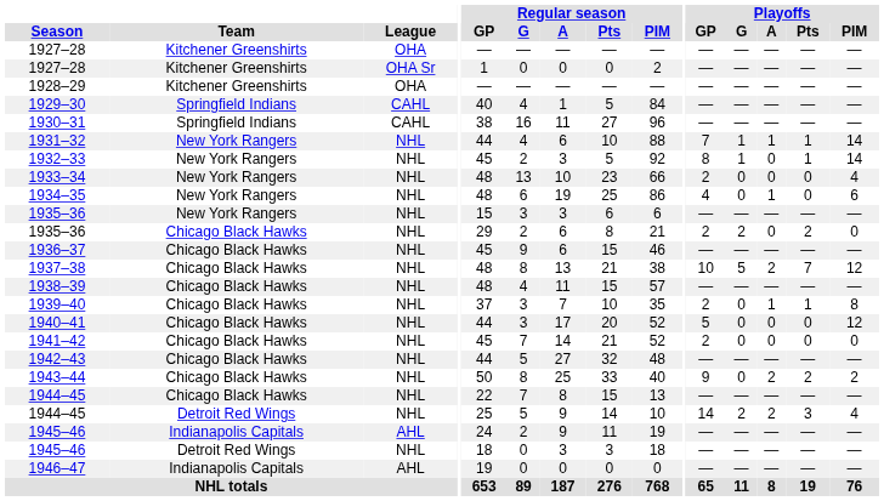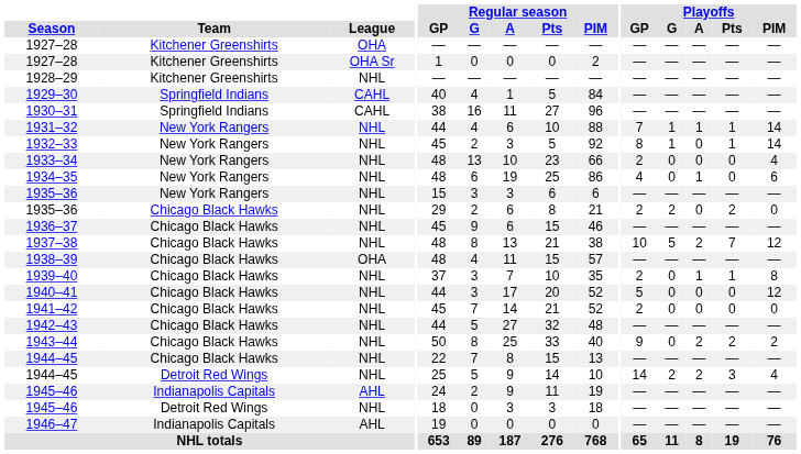 <table border="0" cellpadding="1" cellspacing="0" style="text-align:center; width:60em">
 <tr bgcolor="#e0e0e0">
 <th colspan="3" bgcolor="#ffffff"></th>
 <th rowspan="100" bgcolor="#ffffff"></th>
 <th colspan="5"><a href='#'>Regular season</a></th>
 <th rowspan="100" bgcolor="#ffffff"></th>
 <th colspan="5"><a href='#'>Playoffs</a></th>
 </tr>
 <tr bgcolor="#e0e0e0">
 <th><a href='#'>Season</a></th>
 <th>Team</th>
 <th>League</th>
 <th>GP</th>
 <th><a href='#'>G</a></th>
 <th><a href='#'>A</a></th>
 <th><a href='#'>Pts</a></th>
 <th><a href='#'>PIM</a></th>
 <th>GP</th>
 <th>G</th>
 <th>A</th>
 <th>Pts</th>
 <th>PIM</th>
 </tr>
 <tr>
 <td>1927–28</td>
 <td><a href='#'>Kitchener Greenshirts</a></td>
 <td><a href='#'>OHA</a></td>
 <td>—</td>
 <td>—</td>
 <td>—</td>
 <td>—</td>
 <td>—</td>
 <td>—</td>
 <td>—</td>
 <td>—</td>
 <td>—</td>
 <td>—</td>
 </tr>
 <tr bgcolor="#f0f0f0">
 <td>1927–28</td>
 <td>Kitchener Greenshirts</td>
 <td><a href='#'>OHA Sr</a></td>
 <td>1</td>
 <td>0</td>
 <td>0</td>
 <td>0</td>
 <td>2</td>
 <td>—</td>
 <td>—</td>
 <td>—</td>
 <td>—</td>
 <td>—</td>
 </tr>
 <tr>
 <td>1928–29</td>
 <td>Kitchener Greenshirts</td>
-<td>OHA</td>
+<td>NHL</td>
 <td>—</td>
 <td>—</td>
 <td>—</td>
 <td>—</td>
 <td>—</td>
 <td>—</td>
 <td>—</td>
 <td>—</td>
 <td>—</td>
 <td>—</td>
 </tr>
 <tr bgcolor="#f0f0f0">
 <td><a href='#'>1929–30</a></td>
 <td><a href='#'>Springfield Indians</a></td>
 <td><a href='#'>CAHL</a></td>
 <td>40</td>
 <td>4</td>
 <td>1</td>
 <td>5</td>
 <td>84</td>
 <td>—</td>
 <td>—</td>
 <td>—</td>
 <td>—</td>
 <td>—</td>
 </tr>
 <tr>
 <td><a href='#'>1930–31</a></td>
 <td>Springfield Indians</td>
 <td>CAHL</td>
 <td>38</td>
 <td>16</td>
 <td>11</td>
 <td>27</td>
 <td>96</td>
 <td>—</td>
 <td>—</td>
 <td>—</td>
 <td>—</td>
 <td>—</td>
 </tr>
 <tr bgcolor="#f0f0f0">
 <td><a href='#'>1931–32</a></td>
 <td><a href='#'>New York Rangers</a></td>
 <td><a href='#'>NHL</a></td>
 <td>44</td>
 <td>4</td>
 <td>6</td>
 <td>10</td>
 <td>88</td>
 <td>7</td>
 <td>1</td>
 <td>1</td>
 <td>1</td>
 <td>14</td>
 </tr>
 <tr>
 <td><a href='#'>1932–33</a></td>
 <td>New York Rangers</td>
 <td>NHL</td>
 <td>45</td>
 <td>2</td>
 <td>3</td>
 <td>5</td>
 <td>92</td>
 <td>8</td>
 <td>1</td>
 <td>0</td>
 <td>1</td>
 <td>14</td>
 </tr>
 <tr bgcolor="#f0f0f0">
 <td><a href='#'>1933–34</a></td>
 <td>New York Rangers</td>
 <td>NHL</td>
 <td>48</td>
 <td>13</td>
 <td>10</td>
 <td>23</td>
 <td>66</td>
 <td>2</td>
 <td>0</td>
 <td>0</td>
 <td>0</td>
 <td>4</td>
 </tr>
 <tr>
 <td><a href='#'>1934–35</a></td>
 <td>New York Rangers</td>
 <td>NHL</td>
 <td>48</td>
 <td>6</td>
 <td>19</td>
 <td>25</td>
 <td>86</td>
 <td>4</td>
 <td>0</td>
 <td>1</td>
 <td>0</td>
 <td>6</td>
 </tr>
 <tr bgcolor="#f0f0f0">
 <td><a href='#'>1935–36</a></td>
 <td>New York Rangers</td>
 <td>NHL</td>
 <td>15</td>
 <td>3</td>
 <td>3</td>
 <td>6</td>
 <td>6</td>
 <td>—</td>
 <td>—</td>
 <td>—</td>
 <td>—</td>
 <td>—</td>
 </tr>
 <tr>
 <td>1935–36</td>
 <td><a href='#'>Chicago Black Hawks</a></td>
 <td>NHL</td>
 <td>29</td>
 <td>2</td>
 <td>6</td>
 <td>8</td>
 <td>21</td>
 <td>2</td>
 <td>2</td>
 <td>0</td>
 <td>2</td>
 <td>0</td>
 </tr>
 <tr bgcolor="#f0f0f0">
 <td><a href='#'>1936–37</a></td>
 <td>Chicago Black Hawks</td>
 <td>NHL</td>
 <td>45</td>
 <td>9</td>
 <td>6</td>
 <td>15</td>
 <td>46</td>
 <td>—</td>
 <td>—</td>
 <td>—</td>
 <td>—</td>
 <td>—</td>
 </tr>
 <tr>
 <td><a href='#'>1937–38</a></td>
 <td>Chicago Black Hawks</td>
 <td>NHL</td>
 <td>48</td>
 <td>8</td>
 <td>13</td>
 <td>21</td>
 <td>38</td>
 <td>10</td>
 <td>5</td>
 <td>2</td>
 <td>7</td>
 <td>12</td>
 </tr>
 <tr bgcolor="#f0f0f0">
 <td><a href='#'>1938–39</a></td>
 <td>Chicago Black Hawks</td>
-<td>NHL</td>
+<td>OHA</td>
 <td>48</td>
 <td>4</td>
 <td>11</td>
 <td>15</td>
 <td>57</td>
 <td>—</td>
 <td>—</td>
 <td>—</td>
 <td>—</td>
 <td>—</td>
 </tr>
 <tr>
 <td><a href='#'>1939–40</a></td>
 <td>Chicago Black Hawks</td>
 <td>NHL</td>
 <td>37</td>
 <td>3</td>
 <td>7</td>
 <td>10</td>
 <td>35</td>
 <td>2</td>
 <td>0</td>
 <td>1</td>
 <td>1</td>
 <td>8</td>
 </tr>
 <tr bgcolor="#f0f0f0">
 <td><a href='#'>1940–41</a></td>
 <td>Chicago Black Hawks</td>
 <td>NHL</td>
 <td>44</td>
 <td>3</td>
 <td>17</td>
 <td>20</td>
 <td>52</td>
 <td>5</td>
 <td>0</td>
 <td>0</td>
 <td>0</td>
 <td>12</td>
 </tr>
 <tr>
 <td><a href='#'>1941–42</a></td>
 <td>Chicago Black Hawks</td>
 <td>NHL</td>
 <td>45</td>
 <td>7</td>
 <td>14</td>
 <td>21</td>
 <td>52</td>
 <td>2</td>
 <td>0</td>
 <td>0</td>
 <td>0</td>
 <td>0</td>
 </tr>
 <tr bgcolor="#f0f0f0">
 <td><a href='#'>1942–43</a></td>
 <td>Chicago Black Hawks</td>
 <td>NHL</td>
 <td>44</td>
 <td>5</td>
 <td>27</td>
 <td>32</td>
 <td>48</td>
 <td>—</td>
 <td>—</td>
 <td>—</td>
 <td>—</td>
 <td>—</td>
 </tr>
 <tr>
 <td><a href='#'>1943–44</a></td>
 <td>Chicago Black Hawks</td>
 <td>NHL</td>
 <td>50</td>
 <td>8</td>
 <td>25</td>
 <td>33</td>
 <td>40</td>
 <td>9</td>
 <td>0</td>
 <td>2</td>
 <td>2</td>
 <td>2</td>
 </tr>
 <tr bgcolor="#f0f0f0">
 <td><a href='#'>1944–45</a></td>
 <td>Chicago Black Hawks</td>
 <td>NHL</td>
 <td>22</td>
 <td>7</td>
 <td>8</td>
 <td>15</td>
 <td>13</td>
 <td>—</td>
 <td>—</td>
 <td>—</td>
 <td>—</td>
 <td>—</td>
 </tr>
 <tr>
 <td>1944–45</td>
 <td><a href='#'>Detroit Red Wings</a></td>
 <td>NHL</td>
 <td>25</td>
 <td>5</td>
 <td>9</td>
 <td>14</td>
 <td>10</td>
 <td>14</td>
 <td>2</td>
 <td>2</td>
 <td>3</td>
 <td>4</td>
 </tr>
 <tr bgcolor="#f0f0f0">
 <td><a href='#'>1945–46</a></td>
 <td><a href='#'>Indianapolis Capitals</a></td>
 <td><a href='#'>AHL</a></td>
 <td>24</td>
 <td>2</td>
 <td>9</td>
 <td>11</td>
 <td>19</td>
 <td>—</td>
 <td>—</td>
 <td>—</td>
 <td>—</td>
 <td>—</td>
 </tr>
 <tr>
 <td><a href='#'>1945–46</a></td>
 <td>Detroit Red Wings</td>
 <td>NHL</td>
 <td>18</td>
 <td>0</td>
 <td>3</td>
 <td>3</td>
 <td>18</td>
 <td>—</td>
 <td>—</td>
 <td>—</td>
 <td>—</td>
 <td>—</td>
 </tr>
 <tr bgcolor="#f0f0f0">
 <td><a href='#'>1946–47</a></td>
 <td>Indianapolis Capitals</td>
 <td>AHL</td>
 <td>19</td>
 <td>0</td>
 <td>0</td>
 <td>0</td>
 <td>0</td>
 <td>—</td>
 <td>—</td>
 <td>—</td>
 <td>—</td>
 <td>—</td>
 </tr>
 <tr bgcolor="#e0e0e0">
 <th colspan="3">NHL totals</th>
 <th>653</th>
 <th>89</th>
 <th>187</th>
 <th>276</th>
 <th>768</th>
 <th>65</th>
 <th>11</th>
 <th>8</th>
 <th>19</th>
 <th>76</th>
 </tr>
 </table>
